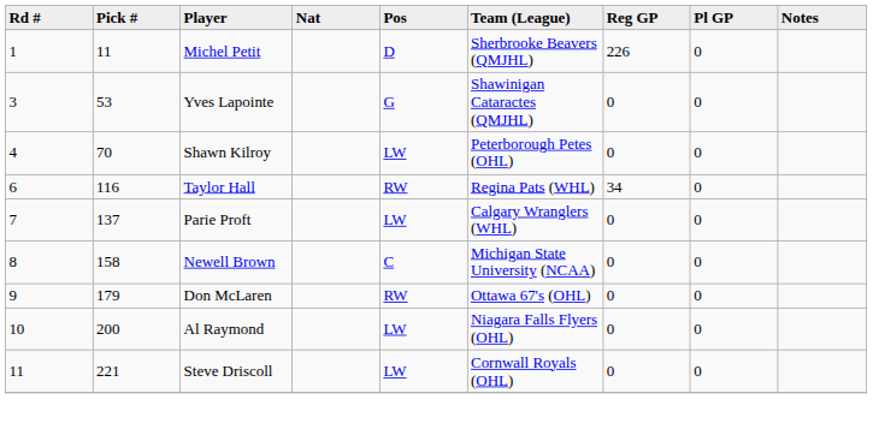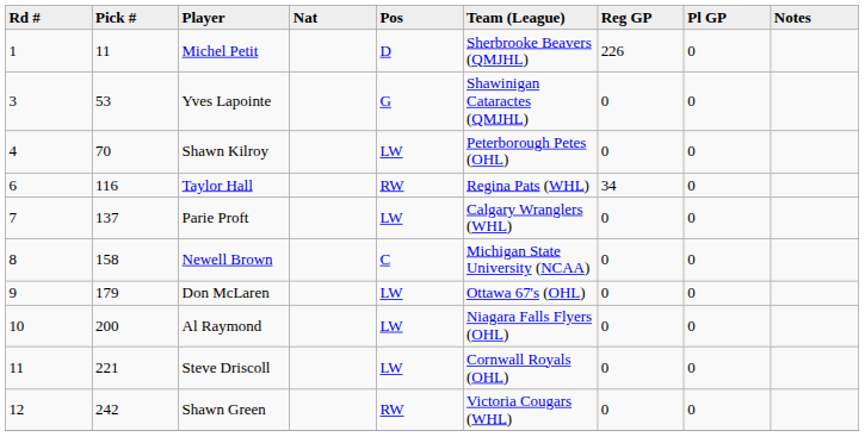 <table class="wikitable" style="width: 100%">
 <tr>
 <td width="5%"; bgcolor="#eeeeee"><strong>Rd #</strong></td>
 <td width="5%"; bgcolor="#eeeeee"><strong>Pick #</strong></td>
 <td width="5%"; bgcolor="#eeeeee"><strong>Player</strong></td>
 <td width="5%"; bgcolor="#eeeeee"><strong>Nat</strong></td>
 <td width="5%"; bgcolor="#eeeeee"><strong>Pos</strong></td>
 <td width="5%"; bgcolor="#eeeeee"><strong>Team (League)</strong></td>
 <td width="5%"; bgcolor="#eeeeee"><strong>Reg GP</strong></td>
 <td width="5%"; bgcolor="#eeeeee"><strong>Pl GP</strong></td>
 <td width="5%"; bgcolor="#eeeeee"><strong>Notes</strong></td>
 </tr>
 <tr>
 <td>1</td>
 <td>11</td>
 <td><a href='#'>Michel Petit</a></td>
 <td></td>
 <td><a href='#'>D</a></td>
 <td><a href='#'>Sherbrooke Beavers</a> (<a href='#'>QMJHL</a>)</td>
 <td>226</td>
 <td>0</td>
 <td></td>
 </tr>
 <tr>
 <td>3</td>
 <td>53</td>
 <td>Yves Lapointe</td>
 <td></td>
 <td><a href='#'>G</a></td>
 <td><a href='#'>Shawinigan Cataractes</a> (<a href='#'>QMJHL</a>)</td>
 <td>0</td>
 <td>0</td>
 <td></td>
 </tr>
 <tr>
 <td>4</td>
 <td>70</td>
 <td>Shawn Kilroy</td>
 <td></td>
 <td><a href='#'>LW</a></td>
 <td><a href='#'>Peterborough Petes</a> (<a href='#'>OHL</a>)</td>
 <td>0</td>
 <td>0</td>
 <td></td>
 </tr>
 <tr>
 <td>6</td>
 <td>116</td>
 <td><a href='#'>Taylor Hall</a></td>
 <td></td>
 <td><a href='#'>RW</a></td>
 <td><a href='#'>Regina Pats</a> (<a href='#'>WHL</a>)</td>
 <td>34</td>
 <td>0</td>
 <td></td>
 </tr>
 <tr>
 <td>7</td>
 <td>137</td>
 <td>Parie Proft</td>
 <td></td>
 <td><a href='#'>LW</a></td>
 <td><a href='#'>Calgary Wranglers</a> (<a href='#'>WHL</a>)</td>
 <td>0</td>
 <td>0</td>
 <td></td>
 </tr>
 <tr>
 <td>8</td>
 <td>158</td>
 <td><a href='#'>Newell Brown</a></td>
 <td></td>
 <td><a href='#'>C</a></td>
 <td><a href='#'>Michigan State University</a> (<a href='#'>NCAA</a>)</td>
 <td>0</td>
 <td>0</td>
 <td></td>
 </tr>
 <tr>
 <td>9</td>
 <td>179</td>
 <td>Don McLaren</td>
 <td></td>
-<td><a href='#'>RW</a></td>
+<td><a href='#'>LW</a></td>
 <td><a href='#'>Ottawa 67's</a> (<a href='#'>OHL</a>)</td>
 <td>0</td>
 <td>0</td>
 <td></td>
 </tr>
 <tr>
 <td>10</td>
 <td>200</td>
 <td>Al Raymond</td>
 <td></td>
 <td><a href='#'>LW</a></td>
 <td><a href='#'>Niagara Falls Flyers</a> (<a href='#'>OHL</a>)</td>
 <td>0</td>
 <td>0</td>
 <td></td>
 </tr>
 <tr>
 <td>11</td>
 <td>221</td>
 <td>Steve Driscoll</td>
 <td></td>
 <td><a href='#'>LW</a></td>
 <td><a href='#'>Cornwall Royals</a> (<a href='#'>OHL</a>)</td>
 <td>0</td>
 <td>0</td>
 <td></td>
 </tr>
 <tr>
+<td>12</td>
+<td>242</td>
+<td>Shawn Green</td>
+<td></td>
+<td><a href='#'>RW</a></td>
+<td><a href='#'>Victoria Cougars</a> (<a href='#'>WHL</a>)</td>
+<td>0</td>
+<td>0</td>
+<td></td>
+</tr>
+<tr>
 </tr>
 </table>
